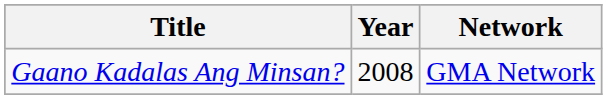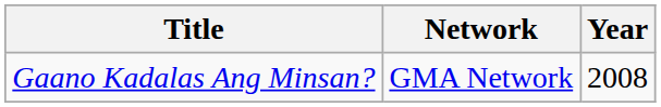 <table class="wikitable">
 <tr>
 <th>Title</th>
+<th>Network</th>
 <th>Year</th>
-<th>Network</th>
 </tr>
 <tr>
 <td><em><a href='#'>Gaano Kadalas Ang Minsan?</a></em></td>
+<td><a href='#'>GMA Network</a></td>
 <td>2008</td>
-<td><a href='#'>GMA Network</a></td>
 </tr>
 </table>
